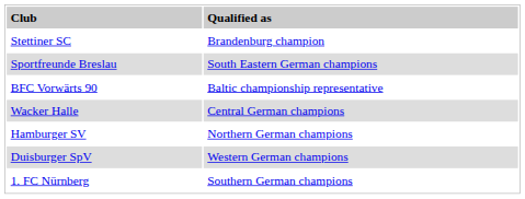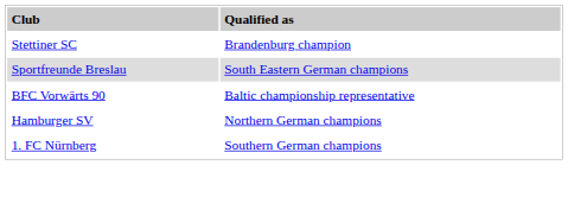 <table style="border:1px solid #bbb;background:#fff;" cellpadding="5" cellspacing="2" width="75%">
 <tr style="background:#ccc;font-weight:bold">
 <td>Club</td>
 <td>Qualified as</td>
 </tr>
 <tr>
 <td><a href='#'>Stettiner SC</a></td>
 <td><a href='#'>Brandenburg champion</a></td>
 </tr>
 <tr style="background:#ddd">
 <td><a href='#'>Sportfreunde Breslau</a></td>
 <td><a href='#'>South Eastern German champions</a></td>
 </tr>
 <tr>
 <td><a href='#'>BFC Vorwärts 90</a></td>
 <td><a href='#'>Baltic championship representative</a></td>
 </tr>
-<tr style="background:#ddd">
-<td><a href='#'>Wacker Halle</a></td>
-<td><a href='#'>Central German champions</a></td>
-</tr>
 <tr>
 <td><a href='#'>Hamburger SV</a></td>
 <td><a href='#'>Northern German champions</a></td>
-</tr>
-<tr style="background:#ddd">
-<td><a href='#'>Duisburger SpV</a></td>
-<td><a href='#'>Western German champions</a></td>
 </tr>
 <tr>
 <td><a href='#'>1. FC Nürnberg</a></td>
 <td><a href='#'>Southern German champions</a></td>
 </tr>
 </table>
